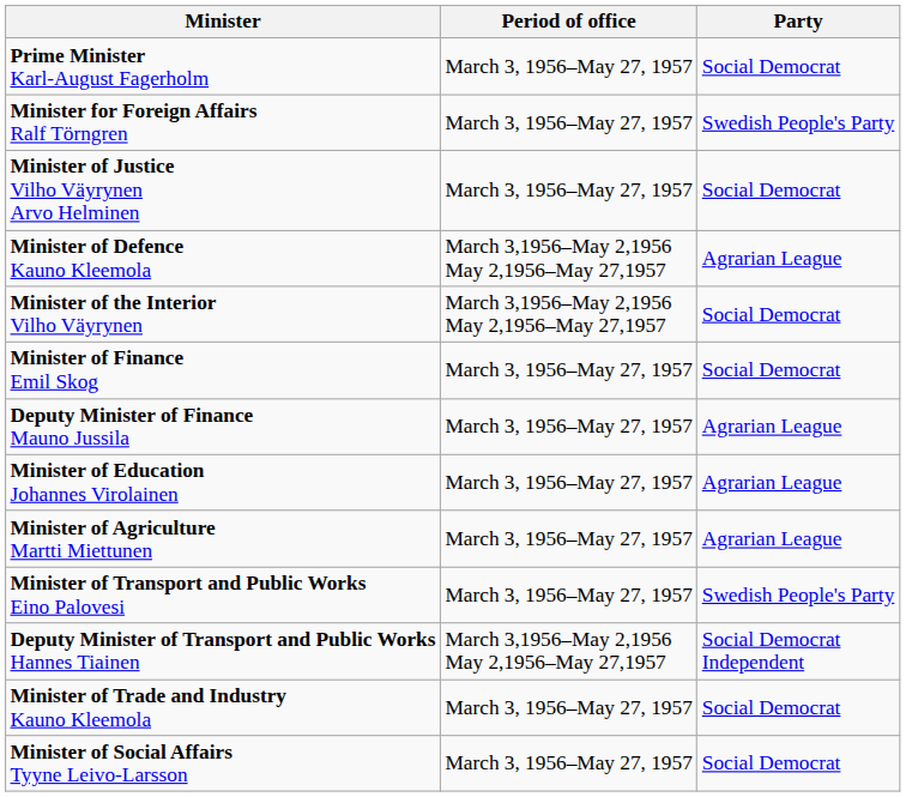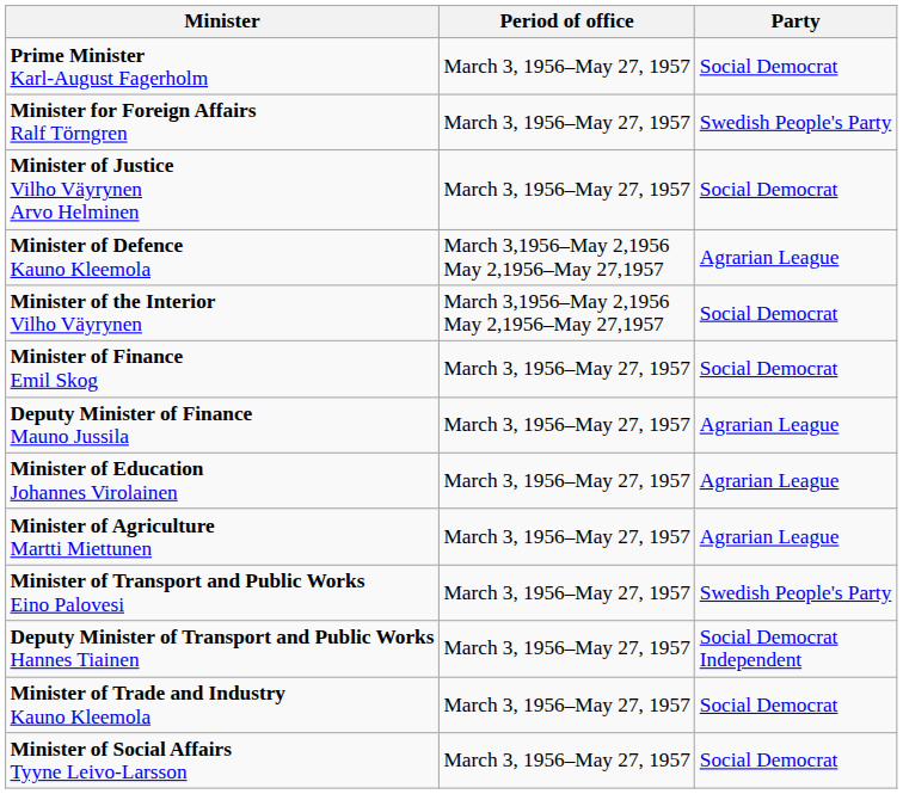 <table class="wikitable">
 <tr>
 <th>Minister</th>
 <th>Period of office</th>
 <th>Party</th>
 </tr>
 <tr>
 <td><strong>Prime Minister</strong><br><a href='#'>Karl-August Fagerholm</a></td>
 <td>March 3, 1956–May 27, 1957</td>
 <td><a href='#'>Social Democrat</a></td>
 </tr>
 <tr>
 <td><strong>Minister for Foreign Affairs </strong><br><a href='#'>Ralf Törngren</a></td>
 <td>March 3, 1956–May 27, 1957</td>
 <td><a href='#'>Swedish People's Party</a></td>
 </tr>
 <tr>
 <td><strong>Minister of Justice</strong><br><a href='#'>Vilho Väyrynen</a><br><a href='#'>Arvo Helminen</a></td>
 <td>March 3, 1956–May 27, 1957</td>
 <td><a href='#'>Social Democrat</a></td>
 </tr>
 <tr>
 <td><strong>Minister of Defence</strong><br><a href='#'>Kauno Kleemola</a></td>
 <td>March 3,1956–May 2,1956<br>May 2,1956–May 27,1957</td>
 <td><a href='#'>Agrarian League</a></td>
 </tr>
 <tr>
 <td><strong>Minister of the Interior</strong><br><a href='#'>Vilho Väyrynen</a></td>
 <td>March 3,1956–May 2,1956<br>May 2,1956–May 27,1957</td>
 <td><a href='#'>Social Democrat</a></td>
 </tr>
 <tr>
 <td><strong>Minister of Finance</strong><br><a href='#'>Emil Skog</a></td>
 <td>March 3, 1956–May 27, 1957</td>
 <td><a href='#'>Social Democrat</a></td>
 </tr>
 <tr>
 <td><strong>Deputy Minister of Finance</strong><br><a href='#'>Mauno Jussila</a></td>
 <td>March 3, 1956–May 27, 1957</td>
 <td><a href='#'>Agrarian League</a></td>
 </tr>
 <tr>
 <td><strong>Minister of Education</strong><br><a href='#'>Johannes Virolainen</a></td>
 <td>March 3, 1956–May 27, 1957</td>
 <td><a href='#'>Agrarian League</a></td>
 </tr>
 <tr>
 <td><strong>Minister of Agriculture</strong><br><a href='#'>Martti Miettunen</a></td>
 <td>March 3, 1956–May 27, 1957</td>
 <td><a href='#'>Agrarian League</a></td>
 </tr>
 <tr>
 <td><strong>Minister of Transport and Public Works</strong><br><a href='#'>Eino Palovesi</a></td>
 <td>March 3, 1956–May 27, 1957</td>
 <td><a href='#'>Swedish People's Party</a></td>
 </tr>
 <tr>
 <td><strong>Deputy Minister of Transport and Public Works</strong><br><a href='#'>Hannes Tiainen</a></td>
-<td>March 3,1956–May 2,1956<br>May 2,1956–May 27,1957</td>
+<td>March 3, 1956–May 27, 1957</td>
 <td><a href='#'>Social Democrat</a><br> <a href='#'>Independent</a></td>
 </tr>
 <tr>
 <td><strong>Minister of Trade and Industry</strong><br><a href='#'>Kauno Kleemola</a></td>
 <td>March 3, 1956–May 27, 1957</td>
 <td><a href='#'>Social Democrat</a></td>
 </tr>
 <tr>
 <td><strong>Minister of Social Affairs</strong><br><a href='#'>Tyyne Leivo-Larsson</a></td>
 <td>March 3, 1956–May 27, 1957</td>
 <td><a href='#'>Social Democrat</a></td>
 </tr>
 </table>
